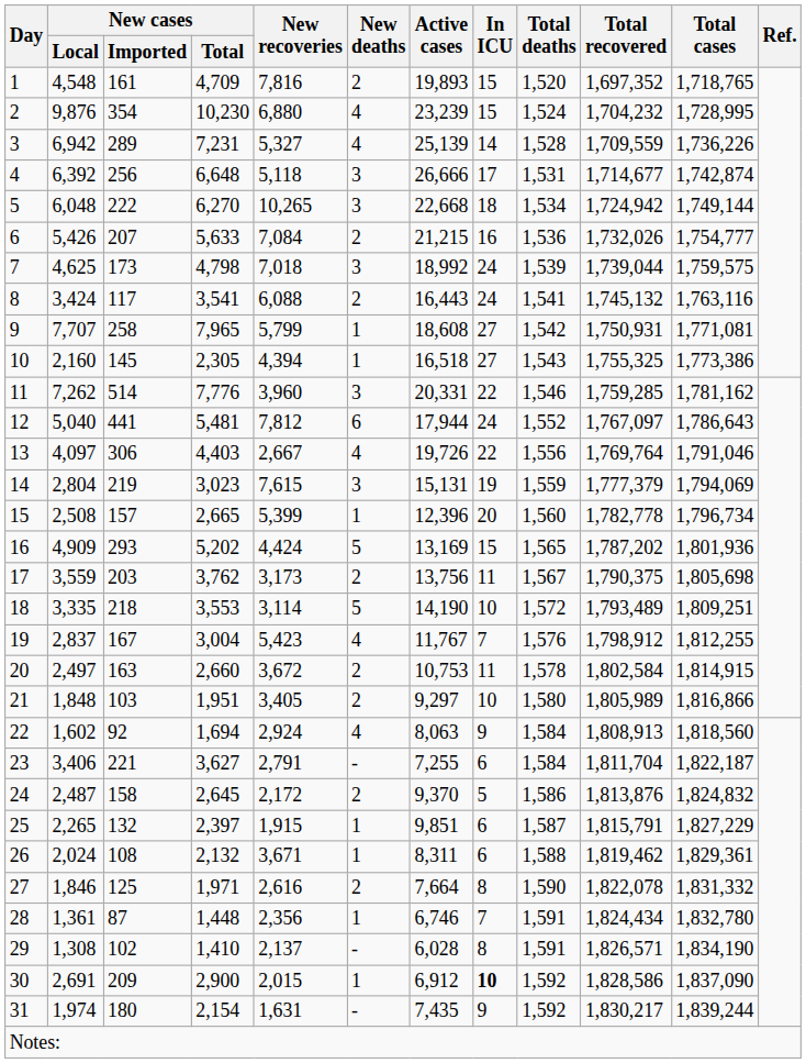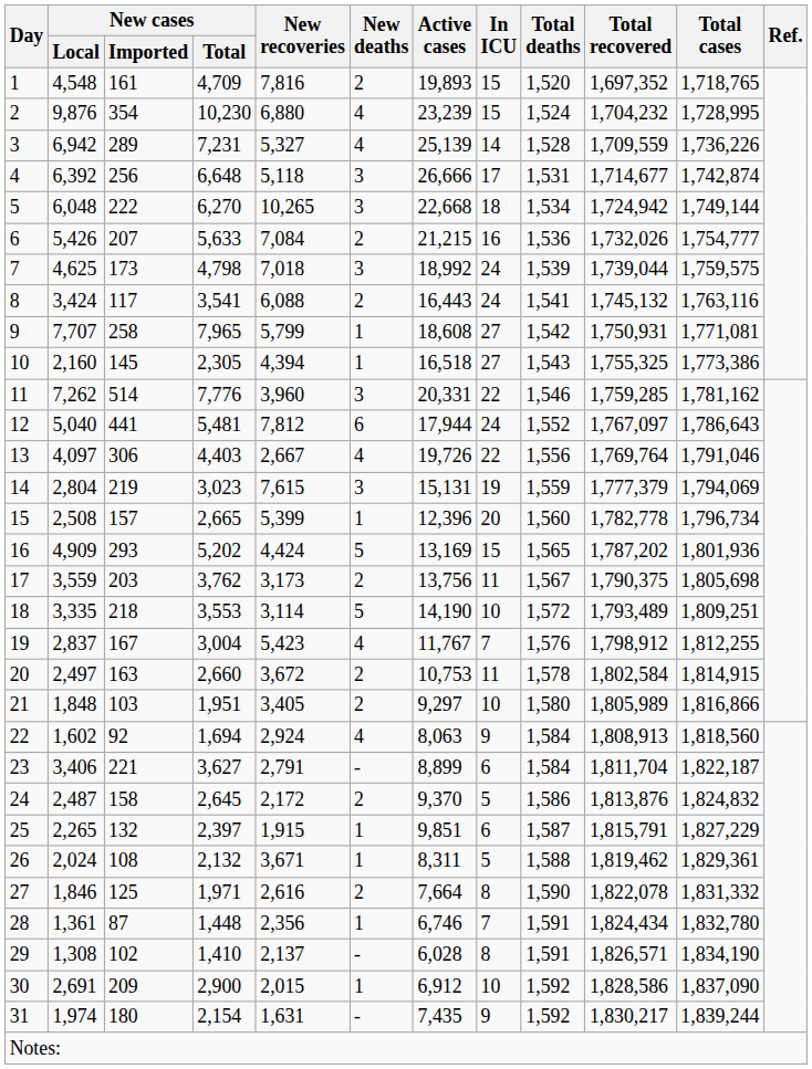 <table class="wikitable">
 <tr>
 <th rowspan="2">Day</th>
 <th colspan="3">New cases</th>
 <th rowspan="2">New recoveries</th>
 <th rowspan="2">New deaths</th>
 <th rowspan="2">Active cases</th>
 <th rowspan="2">In ICU</th>
 <th rowspan="2">Total deaths</th>
 <th rowspan="2">Total recovered</th>
 <th rowspan="2">Total cases</th>
 <th rowspan="2">Ref.</th>
 </tr>
 <tr>
 <th>Local</th>
 <th>Imported</th>
 <th>Total</th>
 </tr>
 <tr>
 <td>1</td>
 <td>4,548</td>
 <td>161</td>
 <td>4,709</td>
 <td>7,816</td>
 <td>2</td>
 <td>19,893</td>
 <td>15</td>
 <td>1,520</td>
 <td>1,697,352</td>
 <td>1,718,765</td>
 <td rowspan="10"></td>
 </tr>
 <tr>
 <td>2</td>
 <td>9,876</td>
 <td>354</td>
 <td>10,230</td>
 <td>6,880</td>
 <td>4</td>
 <td>23,239</td>
 <td>15</td>
 <td>1,524</td>
 <td>1,704,232</td>
 <td>1,728,995</td>
 </tr>
 <tr>
 <td>3</td>
 <td>6,942</td>
 <td>289</td>
 <td>7,231</td>
 <td>5,327</td>
 <td>4</td>
 <td>25,139</td>
 <td>14</td>
 <td>1,528</td>
 <td>1,709,559</td>
 <td>1,736,226</td>
 </tr>
 <tr>
 <td>4</td>
 <td>6,392</td>
 <td>256</td>
 <td>6,648</td>
 <td>5,118</td>
 <td>3</td>
 <td>26,666</td>
 <td>17</td>
 <td>1,531</td>
 <td>1,714,677</td>
 <td>1,742,874</td>
 </tr>
 <tr>
 <td>5</td>
 <td>6,048</td>
 <td>222</td>
 <td>6,270</td>
 <td>10,265</td>
 <td>3</td>
 <td>22,668</td>
 <td>18</td>
 <td>1,534</td>
 <td>1,724,942</td>
 <td>1,749,144</td>
 </tr>
 <tr>
 <td>6</td>
 <td>5,426</td>
 <td>207</td>
 <td>5,633</td>
 <td>7,084</td>
 <td>2</td>
 <td>21,215</td>
 <td>16</td>
 <td>1,536</td>
 <td>1,732,026</td>
 <td>1,754,777</td>
 </tr>
 <tr>
 <td>7</td>
 <td>4,625</td>
 <td>173</td>
 <td>4,798</td>
 <td>7,018</td>
 <td>3</td>
 <td>18,992</td>
 <td>24</td>
 <td>1,539</td>
 <td>1,739,044</td>
 <td>1,759,575</td>
 </tr>
 <tr>
 <td>8</td>
 <td>3,424</td>
 <td>117</td>
 <td>3,541</td>
 <td>6,088</td>
 <td>2</td>
 <td>16,443</td>
 <td>24</td>
 <td>1,541</td>
 <td>1,745,132</td>
 <td>1,763,116</td>
 </tr>
 <tr>
 <td>9</td>
 <td>7,707</td>
 <td>258</td>
 <td>7,965</td>
 <td>5,799</td>
 <td>1</td>
 <td>18,608</td>
 <td>27</td>
 <td>1,542</td>
 <td>1,750,931</td>
 <td>1,771,081</td>
 </tr>
 <tr>
 <td>10</td>
 <td>2,160</td>
 <td>145</td>
 <td>2,305</td>
 <td>4,394</td>
 <td>1</td>
 <td>16,518</td>
 <td>27</td>
 <td>1,543</td>
 <td>1,755,325</td>
 <td>1,773,386</td>
 </tr>
 <tr>
 <td>11</td>
 <td>7,262</td>
 <td>514</td>
 <td>7,776</td>
 <td>3,960</td>
 <td>3</td>
 <td>20,331</td>
 <td>22</td>
 <td>1,546</td>
 <td>1,759,285</td>
 <td>1,781,162</td>
 <td rowspan="11"></td>
 </tr>
 <tr>
 <td>12</td>
 <td>5,040</td>
 <td>441</td>
 <td>5,481</td>
 <td>7,812</td>
 <td>6</td>
 <td>17,944</td>
 <td>24</td>
 <td>1,552</td>
 <td>1,767,097</td>
 <td>1,786,643</td>
 </tr>
 <tr>
 <td>13</td>
 <td>4,097</td>
 <td>306</td>
 <td>4,403</td>
 <td>2,667</td>
 <td>4</td>
 <td>19,726</td>
 <td>22</td>
 <td>1,556</td>
 <td>1,769,764</td>
 <td>1,791,046</td>
 </tr>
 <tr>
 <td>14</td>
 <td>2,804</td>
 <td>219</td>
 <td>3,023</td>
 <td>7,615</td>
 <td>3</td>
 <td>15,131</td>
 <td>19</td>
 <td>1,559</td>
 <td>1,777,379</td>
 <td>1,794,069</td>
 </tr>
 <tr>
 <td>15</td>
 <td>2,508</td>
 <td>157</td>
 <td>2,665</td>
 <td>5,399</td>
 <td>1</td>
 <td>12,396</td>
 <td>20</td>
 <td>1,560</td>
 <td>1,782,778</td>
 <td>1,796,734</td>
 </tr>
 <tr>
 <td>16</td>
 <td>4,909</td>
 <td>293</td>
 <td>5,202</td>
 <td>4,424</td>
 <td>5</td>
 <td>13,169</td>
 <td>15</td>
 <td>1,565</td>
 <td>1,787,202</td>
 <td>1,801,936</td>
 </tr>
 <tr>
 <td>17</td>
 <td>3,559</td>
 <td>203</td>
 <td>3,762</td>
 <td>3,173</td>
 <td>2</td>
 <td>13,756</td>
 <td>11</td>
 <td>1,567</td>
 <td>1,790,375</td>
 <td>1,805,698</td>
 </tr>
 <tr>
 <td>18</td>
 <td>3,335</td>
 <td>218</td>
 <td>3,553</td>
 <td>3,114</td>
 <td>5</td>
 <td>14,190</td>
 <td>10</td>
 <td>1,572</td>
 <td>1,793,489</td>
 <td>1,809,251</td>
 </tr>
 <tr>
 <td>19</td>
 <td>2,837</td>
 <td>167</td>
 <td>3,004</td>
 <td>5,423</td>
 <td>4</td>
 <td>11,767</td>
 <td>7</td>
 <td>1,576</td>
 <td>1,798,912</td>
 <td>1,812,255</td>
 </tr>
 <tr>
 <td>20</td>
 <td>2,497</td>
 <td>163</td>
 <td>2,660</td>
 <td>3,672</td>
 <td>2</td>
 <td>10,753</td>
 <td>11</td>
 <td>1,578</td>
 <td>1,802,584</td>
 <td>1,814,915</td>
 </tr>
 <tr>
 <td>21</td>
 <td>1,848</td>
 <td>103</td>
 <td>1,951</td>
 <td>3,405</td>
 <td>2</td>
 <td>9,297</td>
 <td>10</td>
 <td>1,580</td>
 <td>1,805,989</td>
 <td>1,816,866</td>
 </tr>
 <tr>
 <td>22</td>
 <td>1,602</td>
 <td>92</td>
 <td>1,694</td>
 <td>2,924</td>
 <td>4</td>
 <td>8,063</td>
 <td>9</td>
 <td>1,584</td>
 <td>1,808,913</td>
 <td>1,818,560</td>
 <td rowspan="10"></td>
 </tr>
 <tr>
 <td>23</td>
 <td>3,406</td>
 <td>221</td>
 <td>3,627</td>
 <td>2,791</td>
 <td>-</td>
-<td>7,255</td>
+<td>8,899</td>
 <td>6</td>
 <td>1,584</td>
 <td>1,811,704</td>
 <td>1,822,187</td>
 </tr>
 <tr>
 <td>24</td>
 <td>2,487</td>
 <td>158</td>
 <td>2,645</td>
 <td>2,172</td>
 <td>2</td>
 <td>9,370</td>
 <td>5</td>
 <td>1,586</td>
 <td>1,813,876</td>
 <td>1,824,832</td>
 </tr>
 <tr>
 <td>25</td>
 <td>2,265</td>
 <td>132</td>
 <td>2,397</td>
 <td>1,915</td>
 <td>1</td>
 <td>9,851</td>
 <td>6</td>
 <td>1,587</td>
 <td>1,815,791</td>
 <td>1,827,229</td>
 </tr>
 <tr>
 <td>26</td>
 <td>2,024</td>
 <td>108</td>
 <td>2,132</td>
 <td>3,671</td>
 <td>1</td>
 <td>8,311</td>
-<td>6</td>
+<td>5</td>
 <td>1,588</td>
 <td>1,819,462</td>
 <td>1,829,361</td>
 </tr>
 <tr>
 <td>27</td>
 <td>1,846</td>
 <td>125</td>
 <td>1,971</td>
 <td>2,616</td>
 <td>2</td>
 <td>7,664</td>
 <td>8</td>
 <td>1,590</td>
 <td>1,822,078</td>
 <td>1,831,332</td>
 </tr>
 <tr>
 <td>28</td>
 <td>1,361</td>
 <td>87</td>
 <td>1,448</td>
 <td>2,356</td>
 <td>1</td>
 <td>6,746</td>
 <td>7</td>
 <td>1,591</td>
 <td>1,824,434</td>
 <td>1,832,780</td>
 </tr>
 <tr>
 <td>29</td>
 <td>1,308</td>
 <td>102</td>
 <td>1,410</td>
 <td>2,137</td>
 <td>-</td>
 <td>6,028</td>
 <td>8</td>
 <td>1,591</td>
 <td>1,826,571</td>
 <td>1,834,190</td>
 </tr>
 <tr>
 <td>30</td>
 <td>2,691</td>
 <td>209</td>
 <td>2,900</td>
 <td>2,015</td>
 <td>1</td>
 <td>6,912</td>
-<td><strong>10</strong></td>
+<td>10</td>
 <td>1,592</td>
 <td>1,828,586</td>
 <td>1,837,090</td>
 </tr>
 <tr>
 <td>31</td>
 <td>1,974</td>
 <td>180</td>
 <td>2,154</td>
 <td>1,631</td>
 <td>-</td>
 <td>7,435</td>
 <td>9</td>
 <td>1,592</td>
 <td>1,830,217</td>
 <td>1,839,244</td>
 </tr>
 <tr>
 <td colspan="34">Notes:<br></td>
 </tr>
 </table>
